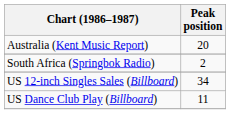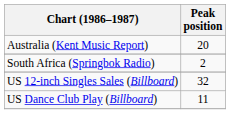 <table class="wikitable sortable">
 <tr>
 <th>Chart (1986–1987)</th>
 <th>Peak<br>position</th>
 </tr>
 <tr>
 <td>Australia (<a href='#'>Kent Music Report</a>)</td>
 <td align="center">20</td>
 </tr>
 <tr>
 </tr>
 <tr>
 </tr>
 <tr>
 </tr>
 <tr>
 </tr>
 <tr>
 </tr>
 <tr>
 <td>South Africa (<a href='#'>Springbok Radio</a>)</td>
 <td align="center">2</td>
 </tr>
 <tr>
 </tr>
 <tr>
 <td>US <a href='#'>12-inch Singles Sales</a> (<em><a href='#'>Billboard</a></em>)<br></td>
-<td align="center">34</td>
+<td align="center">32</td>
 </tr>
 <tr>
 <td>US <a href='#'>Dance Club Play</a> (<em><a href='#'>Billboard</a></em>)<br></td>
 <td align="center">11</td>
 </tr>
 <tr>
 </tr>
 </table>
